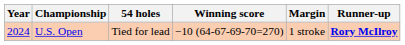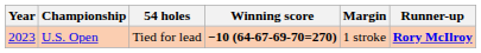 <table class="wikitable">
 <tr>
 <th>Year</th>
 <th>Championship</th>
 <th>54 holes</th>
 <th>Winning score</th>
 <th>Margin</th>
 <th>Runner-up</th>
 </tr>
 <tr style="background:#fbceb1;">
-<td><a href='#'>2024</a></td>
+<td><a href='#'>2023</a></td>
 <td><a href='#'>U.S. Open</a></td>
 <td>Tied for lead</td>
-<td>−10 (64-67-69-70=270)</td>
+<td><strong>−10 (64-67-69-70=270)</strong></td>
 <td>1 stroke</td>
 <td><strong> <a href='#'>Rory McIlroy</a></strong></td>
 </tr>
 </table>
